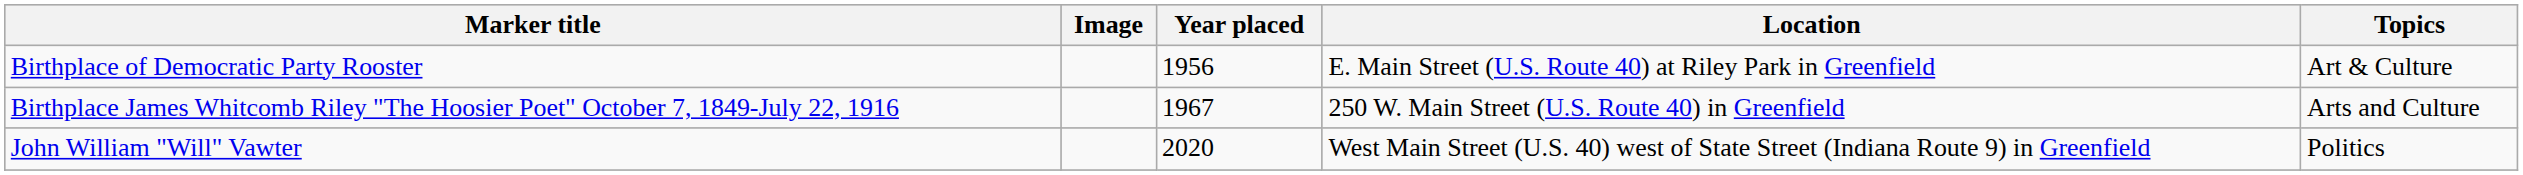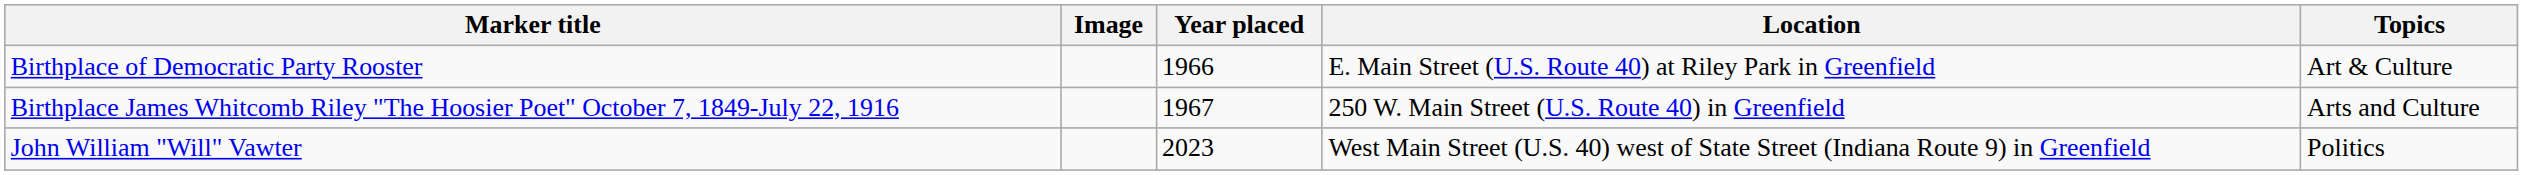 <table class="wikitable sortable" style="width:98%">
 <tr>
 <th>Marker title</th>
 <th class="unsortable">Image</th>
 <th>Year placed</th>
 <th>Location</th>
 <th>Topics</th>
 </tr>
 <tr>
 <td><a href='#'>Birthplace of Democratic Party Rooster</a></td>
 <td></td>
-<td>1956</td>
+<td>1966</td>
 <td>E. Main Street (<a href='#'>U.S. Route 40</a>) at Riley Park in <a href='#'>Greenfield</a><br><small></small></td>
 <td>Art & Culture</td>
 </tr>
 <tr>
 <td><a href='#'>Birthplace James Whitcomb Riley "The Hoosier Poet" October 7, 1849-July 22, 1916</a></td>
 <td></td>
 <td>1967</td>
 <td>250 W. Main Street (<a href='#'>U.S. Route 40</a>) in <a href='#'>Greenfield</a><br><small></small></td>
 <td>Arts and Culture</td>
 </tr>
 <tr>
 <td><a href='#'>John William "Will" Vawter</a></td>
 <td></td>
-<td>2020</td>
+<td>2023</td>
 <td>West Main Street (U.S. 40) west of State Street (Indiana Route 9) in <a href='#'>Greenfield</a><br><small></small></td>
 <td>Politics</td>
 </tr>
 </table>
